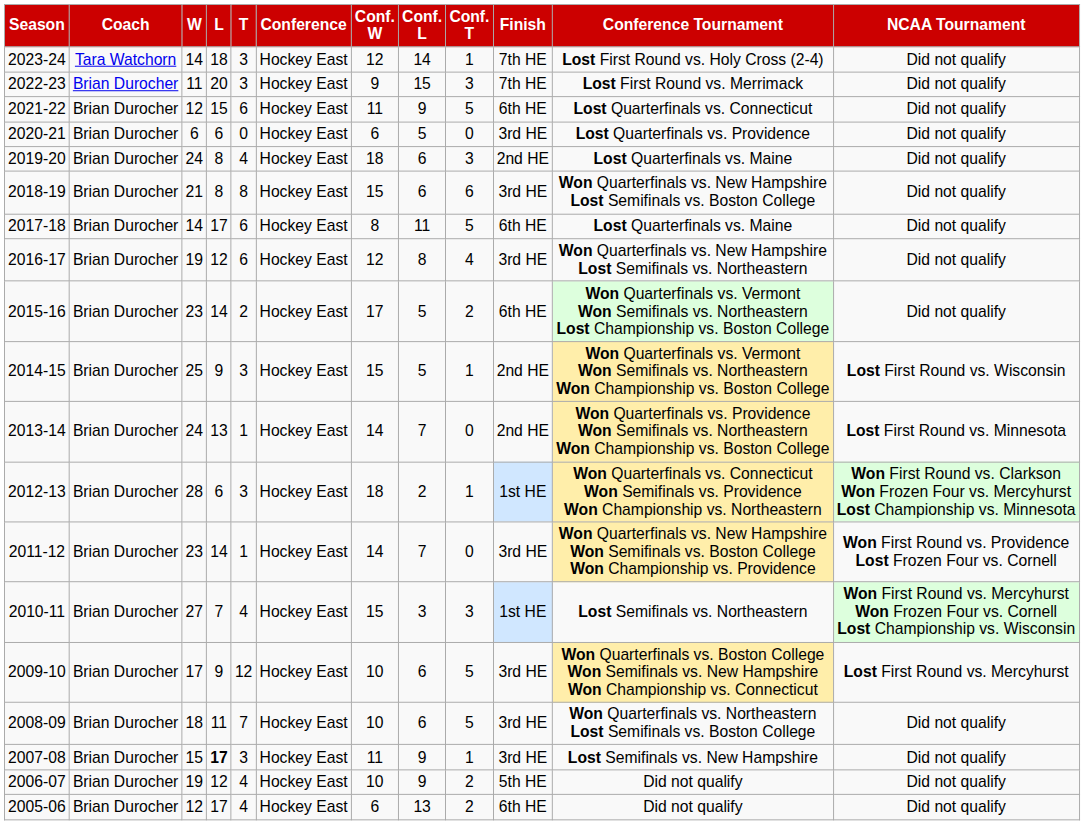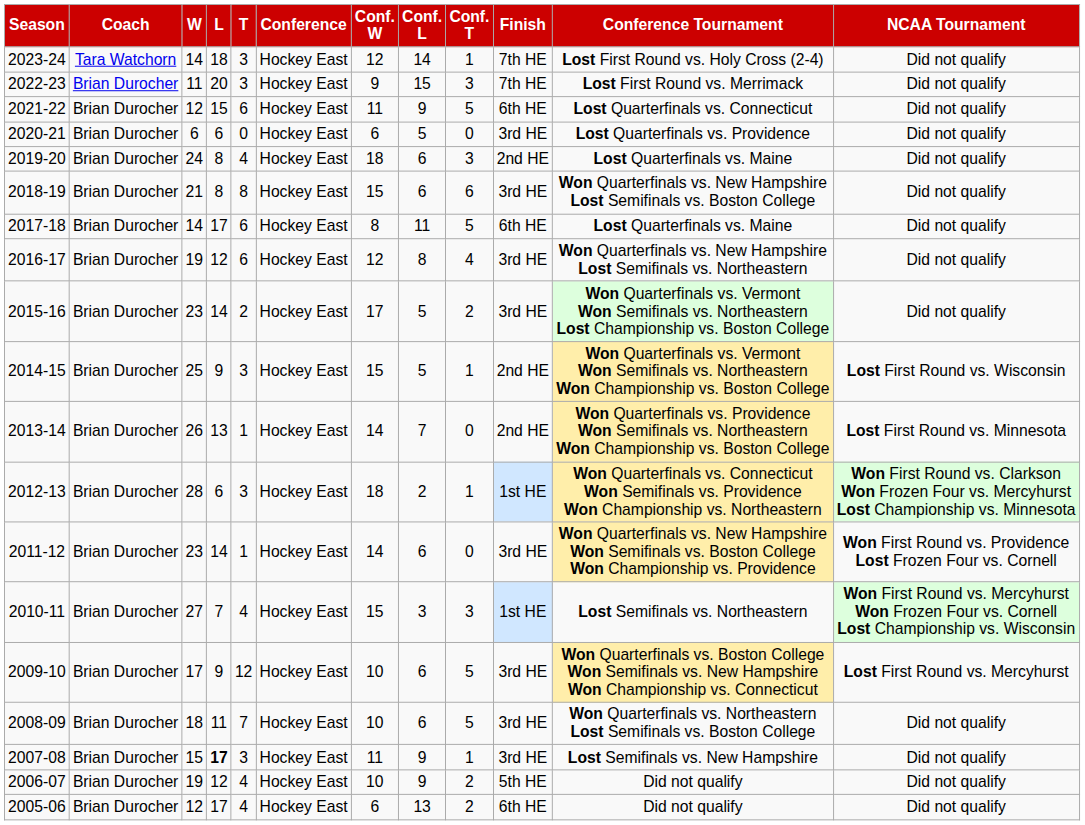 <table class="wikitable sortable" style="text-align:center;">
 <tr style="text-align:center; background:#c00; color:#fff;">
 <td><strong>Season</strong></td>
 <td><strong>Coach</strong></td>
 <td><strong>W</strong></td>
 <td><strong>L</strong></td>
 <td><strong>T</strong></td>
 <td><strong>Conference</strong></td>
 <td><strong>Conf. <br> W</strong></td>
 <td><strong>Conf. <br> L</strong></td>
 <td><strong>Conf. <br> T</strong></td>
 <td><strong>Finish</strong></td>
 <td><strong>Conference Tournament</strong></td>
 <td><strong>NCAA Tournament</strong></td>
 </tr>
 <tr>
 <td>2023-24</td>
 <td><a href='#'>Tara Watchorn</a></td>
 <td>14</td>
 <td>18</td>
 <td>3</td>
 <td>Hockey East</td>
 <td>12</td>
 <td>14</td>
 <td>1</td>
 <td>7th HE</td>
 <td><strong>Lost</strong> First Round vs. Holy Cross (2-4)</td>
 <td>Did not qualify</td>
 </tr>
 <tr>
 <td>2022-23</td>
 <td><a href='#'>Brian Durocher</a></td>
 <td>11</td>
 <td>20</td>
 <td>3</td>
 <td>Hockey East</td>
 <td>9</td>
 <td>15</td>
 <td>3</td>
 <td>7th HE</td>
 <td><strong>Lost</strong> First Round vs. Merrimack </td>
 <td>Did not qualify</td>
 </tr>
 <tr>
 <td>2021-22</td>
 <td>Brian Durocher</td>
 <td>12</td>
 <td>15</td>
 <td>6</td>
 <td>Hockey East</td>
 <td>11</td>
 <td>9</td>
 <td>5</td>
 <td>6th HE</td>
 <td><strong>Lost</strong> Quarterfinals vs. Connecticut </td>
 <td>Did not qualify</td>
 </tr>
 <tr>
 <td>2020-21</td>
 <td>Brian Durocher</td>
 <td>6</td>
 <td>6</td>
 <td>0</td>
 <td>Hockey East</td>
 <td>6</td>
 <td>5</td>
 <td>0</td>
 <td>3rd HE</td>
 <td><strong>Lost</strong> Quarterfinals vs. Providence </td>
 <td>Did not qualify</td>
 </tr>
 <tr style="text-align:center;" bgcolor="">
 <td>2019-20</td>
 <td>Brian Durocher</td>
 <td>24</td>
 <td>8</td>
 <td>4</td>
 <td>Hockey East</td>
 <td>18</td>
 <td>6</td>
 <td>3</td>
 <td>2nd HE</td>
 <td><strong>Lost</strong> Quarterfinals vs. Maine </td>
 <td>Did not qualify</td>
 </tr>
 <tr style="text-align:center;" bgcolor="">
 <td>2018-19</td>
 <td>Brian Durocher</td>
 <td>21</td>
 <td>8</td>
 <td>8</td>
 <td>Hockey East</td>
 <td>15</td>
 <td>6</td>
 <td>6</td>
 <td>3rd HE</td>
 <td><strong>Won</strong> Quarterfinals vs. New Hampshire  <br> <strong>Lost</strong> Semifinals vs. Boston College </td>
 <td>Did not qualify</td>
 </tr>
 <tr style="text-align:center;" bgcolor="">
 <td>2017-18</td>
 <td>Brian Durocher</td>
 <td>14</td>
 <td>17</td>
 <td>6</td>
 <td>Hockey East</td>
 <td>8</td>
 <td>11</td>
 <td>5</td>
 <td>6th HE</td>
 <td><strong>Lost</strong> Quarterfinals vs. Maine </td>
 <td>Did not qualify</td>
 </tr>
 <tr style="text-align:center;" bgcolor="">
 <td>2016-17</td>
 <td>Brian Durocher</td>
 <td>19</td>
 <td>12</td>
 <td>6</td>
 <td>Hockey East</td>
 <td>12</td>
 <td>8</td>
 <td>4</td>
 <td>3rd HE</td>
 <td><strong>Won</strong> Quarterfinals vs. New Hampshire  <br> <strong>Lost</strong> Semifinals vs. Northeastern </td>
 <td>Did not qualify</td>
 </tr>
 <tr style="text-align:center;" bgcolor="">
 <td>2015-16</td>
 <td>Brian Durocher</td>
 <td>23</td>
 <td>14</td>
 <td>2</td>
 <td>Hockey East</td>
 <td>17</td>
 <td>5</td>
 <td>2</td>
-<td>6th HE</td>
+<td>3rd HE</td>
 <td style="background: #ddffdd;"><strong>Won</strong> Quarterfinals vs. Vermont  <br> <strong>Won</strong> Semifinals vs. Northeastern  <br> <strong>Lost</strong> Championship vs. Boston College </td>
 <td>Did not qualify</td>
 </tr>
 <tr style="text-align:center;" bgcolor="">
 <td>2014-15</td>
 <td>Brian Durocher</td>
 <td>25</td>
 <td>9</td>
 <td>3</td>
 <td>Hockey East</td>
 <td>15</td>
 <td>5</td>
 <td>1</td>
 <td>2nd HE</td>
 <td style="background: #ffeeaa;"><strong>Won</strong> Quarterfinals vs. Vermont  <br> <strong>Won</strong> Semifinals vs. Northeastern  <br> <strong>Won</strong> Championship vs. Boston College </td>
 <td><strong>Lost</strong> First Round vs. Wisconsin </td>
 </tr>
 <tr style="text-align:center;" bgcolor="">
 <td>2013-14</td>
 <td>Brian Durocher</td>
-<td>24</td>
+<td>26</td>
 <td>13</td>
 <td>1</td>
 <td>Hockey East</td>
 <td>14</td>
 <td>7</td>
 <td>0</td>
 <td>2nd HE</td>
 <td style="background: #ffeeaa;"><strong>Won</strong> Quarterfinals vs. Providence  <br> <strong>Won</strong> Semifinals vs. Northeastern  <br> <strong>Won</strong> Championship vs. Boston College </td>
 <td><strong>Lost</strong> First Round vs. Minnesota </td>
 </tr>
 <tr style="text-align:center;" bgcolor="">
 <td>2012-13</td>
 <td>Brian Durocher</td>
 <td>28</td>
 <td>6</td>
 <td>3</td>
 <td>Hockey East</td>
 <td>18</td>
 <td>2</td>
 <td>1</td>
 <td style="background: #d0e7ff;">1st HE</td>
 <td style="background: #ffeeaa;"><strong>Won</strong> Quarterfinals vs. Connecticut  <br> <strong>Won</strong> Semifinals vs. Providence  <br> <strong>Won</strong> Championship vs. Northeastern </td>
 <td style="background: #ddffdd;"><strong>Won</strong> First Round vs. Clarkson  <br> <strong>Won</strong> Frozen Four vs. Mercyhurst  <br> <strong>Lost</strong> Championship vs. Minnesota </td>
 </tr>
 <tr style="text-align:center;" bgcolor="">
 <td>2011-12</td>
 <td>Brian Durocher</td>
 <td>23</td>
 <td>14</td>
 <td>1</td>
 <td>Hockey East</td>
 <td>14</td>
-<td>7</td>
+<td>6</td>
 <td>0</td>
 <td>3rd HE</td>
 <td style="background: #ffeeaa;"><strong>Won</strong> Quarterfinals vs. New Hampshire  <br> <strong>Won</strong> Semifinals vs. Boston College  <br> <strong>Won</strong> Championship vs. Providence </td>
 <td><strong>Won</strong> First Round vs. Providence  <br> <strong>Lost</strong> Frozen Four vs. Cornell </td>
 </tr>
 <tr style="text-align:center;" bgcolor="">
 <td>2010-11</td>
 <td>Brian Durocher</td>
 <td>27</td>
 <td>7</td>
 <td>4</td>
 <td>Hockey East</td>
 <td>15</td>
 <td>3</td>
 <td>3</td>
 <td style="background: #d0e7ff;">1st HE</td>
 <td><strong>Lost</strong> Semifinals vs. Northeastern </td>
 <td style="background: #ddffdd;"><strong>Won</strong> First Round vs. Mercyhurst  <br> <strong>Won</strong> Frozen Four vs. Cornell  <br> <strong>Lost</strong> Championship vs. Wisconsin </td>
 </tr>
 <tr style="text-align:center;" bgcolor="">
 <td>2009-10</td>
 <td>Brian Durocher</td>
 <td>17</td>
 <td>9</td>
 <td>12</td>
 <td>Hockey East</td>
 <td>10</td>
 <td>6</td>
 <td>5</td>
 <td>3rd HE</td>
 <td style="background: #ffeeaa;"><strong>Won</strong> Quarterfinals vs. Boston College  <br> <strong>Won</strong> Semifinals vs. New Hampshire  <br> <strong>Won</strong> Championship vs. Connecticut </td>
 <td><strong>Lost</strong> First Round vs. Mercyhurst </td>
 </tr>
 <tr style="text-align:center;" bgcolor="">
 <td>2008-09</td>
 <td>Brian Durocher</td>
 <td>18</td>
 <td>11</td>
 <td>7</td>
 <td>Hockey East</td>
 <td>10</td>
 <td>6</td>
 <td>5</td>
 <td>3rd HE</td>
 <td><strong>Won</strong> Quarterfinals vs. Northeastern  <br> <strong>Lost</strong> Semifinals vs. Boston College </td>
 <td>Did not qualify</td>
 </tr>
 <tr style="text-align:center;" bgcolor="">
 <td>2007-08</td>
 <td>Brian Durocher</td>
 <td>15</td>
 <td><strong>17</strong></td>
 <td>3</td>
 <td>Hockey East</td>
 <td>11</td>
 <td>9</td>
 <td>1</td>
 <td>3rd HE</td>
 <td><strong>Lost</strong> Semifinals vs. New Hampshire </td>
 <td>Did not qualify</td>
 </tr>
 <tr style="text-align:center;" bgcolor="">
 <td>2006-07</td>
 <td>Brian Durocher</td>
 <td>19</td>
 <td>12</td>
 <td>4</td>
 <td>Hockey East</td>
 <td>10</td>
 <td>9</td>
 <td>2</td>
 <td>5th HE</td>
 <td>Did not qualify</td>
 <td>Did not qualify</td>
 </tr>
 <tr style="text-align:center;" bgcolor="">
 <td>2005-06</td>
 <td>Brian Durocher</td>
 <td>12</td>
 <td>17</td>
 <td>4</td>
 <td>Hockey East</td>
 <td>6</td>
 <td>13</td>
 <td>2</td>
 <td>6th HE</td>
 <td>Did not qualify</td>
 <td>Did not qualify</td>
 </tr>
 </table>
